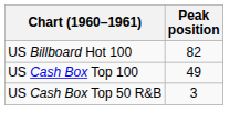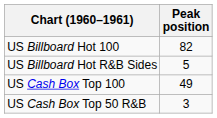 <table class="wikitable">
 <tr>
 <th>Chart (1960–1961)</th>
 <th>Peak<br>position</th>
 </tr>
 <tr>
 <td>US <em>Billboard</em> Hot 100</td>
 <td align="center">82</td>
 </tr>
 <tr>
+<td>US <em>Billboard</em> Hot R&B Sides</td>
+<td align="center">5</td>
+</tr>
+<tr>
 <td>US <em><a href='#'>Cash Box</a></em> Top 100</td>
 <td align="center">49</td>
 </tr>
 <tr>
 <td>US <em>Cash Box</em> Top 50 R&B</td>
 <td align="center">3</td>
 </tr>
 </table>
